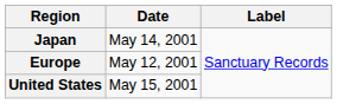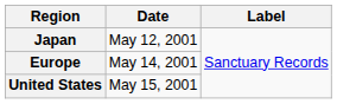 <table class="wikitable sortable plainrowheaders">
 <tr>
 <th scope="col">Region</th>
 <th scope="col">Date</th>
 <th scope="col">Label</th>
 </tr>
 <tr>
 <th scope="row">Japan</th>
-<td align="center">May 14, 2001</td>
+<td align="center">May 12, 2001</td>
 <td rowspan="3"><a href='#'>Sanctuary Records</a></td>
 </tr>
 <tr>
 <th scope="row">Europe</th>
-<td align="center">May 12, 2001</td>
+<td align="center">May 14, 2001</td>
 </tr>
 <tr>
 <th scope="row">United States</th>
 <td align="center">May 15, 2001</td>
 </tr>
 </table>
